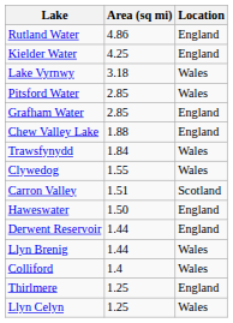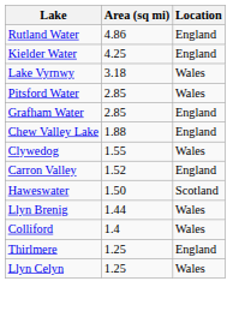 <table class="wikitable sortable" border="1">
 <tr>
 <th>Lake</th>
 <th>Area (sq mi)</th>
 <th>Location</th>
 </tr>
 <tr>
 <td><a href='#'>Rutland Water</a></td>
 <td>4.86</td>
 <td>England</td>
 </tr>
 <tr>
 <td><a href='#'>Kielder Water</a></td>
 <td>4.25</td>
 <td>England</td>
 </tr>
 <tr>
 <td><a href='#'>Lake Vyrnwy</a></td>
 <td>3.18</td>
 <td>Wales</td>
 </tr>
 <tr>
 <td><a href='#'>Pitsford Water</a></td>
 <td>2.85</td>
 <td>Wales</td>
 </tr>
 <tr>
 <td><a href='#'>Grafham Water</a></td>
 <td>2.85</td>
 <td>England</td>
 </tr>
 <tr>
 <td><a href='#'>Chew Valley Lake</a></td>
 <td>1.88</td>
 <td>England</td>
 </tr>
 <tr>
-<td><a href='#'>Trawsfynydd</a></td>
-<td>1.84</td>
-<td>Wales</td>
-</tr>
-<tr>
 <td><a href='#'>Clywedog</a></td>
 <td>1.55</td>
 <td>Wales</td>
 </tr>
 <tr>
 <td><a href='#'>Carron Valley</a></td>
-<td>1.51</td>
-<td>Scotland</td>
+<td>1.52</td>
+<td>England</td>
 </tr>
 <tr>
 <td><a href='#'>Haweswater</a></td>
 <td>1.50</td>
-<td>England</td>
-</tr>
-<tr>
-<td><a href='#'>Derwent Reservoir</a></td>
-<td>1.44</td>
-<td>England</td>
+<td>Scotland</td>
 </tr>
 <tr>
 <td><a href='#'>Llyn Brenig</a></td>
 <td>1.44</td>
 <td>Wales</td>
 </tr>
 <tr>
 <td><a href='#'>Colliford</a></td>
 <td>1.4</td>
 <td>Wales</td>
 </tr>
 <tr>
 <td><a href='#'>Thirlmere</a></td>
 <td>1.25</td>
 <td>England</td>
 </tr>
 <tr>
 <td><a href='#'>Llyn Celyn</a></td>
 <td>1.25</td>
 <td>Wales</td>
 </tr>
 </table>
